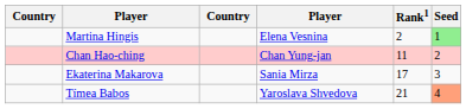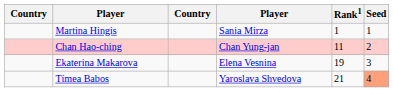 <table class="sortable wikitable">
 <tr>
 <th width="70">Country</th>
 <th width="175">Player</th>
 <th width="70">Country</th>
 <th width="175">Player</th>
 <th>Rank<sup>1</sup></th>
 <th>Seed</th>
 </tr>
 <tr>
 <td></td>
 <td><a href='#'>Martina Hingis</a></td>
 <td></td>
-<td><a href='#'>Elena Vesnina</a></td>
-<td>2</td>
-<td style="background: lightgreen;">1</td>
+<td><a href='#'>Sania Mirza</a></td>
+<td>1</td>
+<td>1</td>
 </tr>
 <tr style="background:#fcc;">
 <td></td>
 <td><a href='#'>Chan Hao-ching</a></td>
 <td></td>
 <td><a href='#'>Chan Yung-jan</a></td>
 <td>11</td>
 <td>2</td>
 </tr>
 <tr>
 <td></td>
 <td><a href='#'>Ekaterina Makarova</a></td>
 <td></td>
-<td><a href='#'>Sania Mirza</a></td>
-<td>17</td>
+<td><a href='#'>Elena Vesnina</a></td>
+<td>19</td>
 <td>3</td>
 </tr>
 <tr>
 <td></td>
 <td><a href='#'>Tímea Babos</a></td>
 <td></td>
 <td><a href='#'>Yaroslava Shvedova</a></td>
 <td>21</td>
 <td style="background: lightsalmon;">4</td>
 </tr>
 </table>
